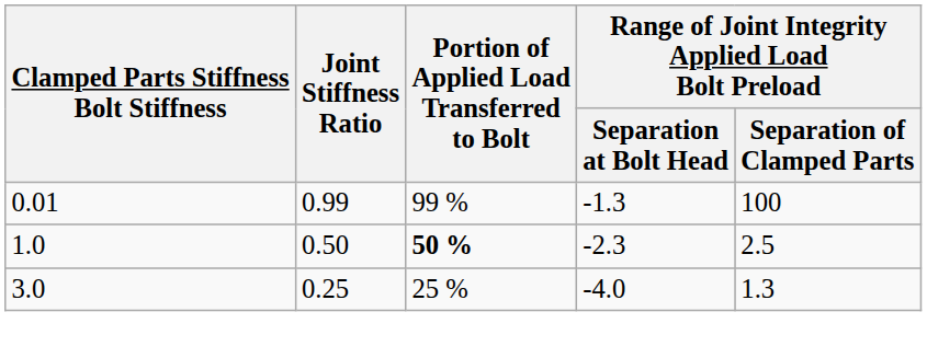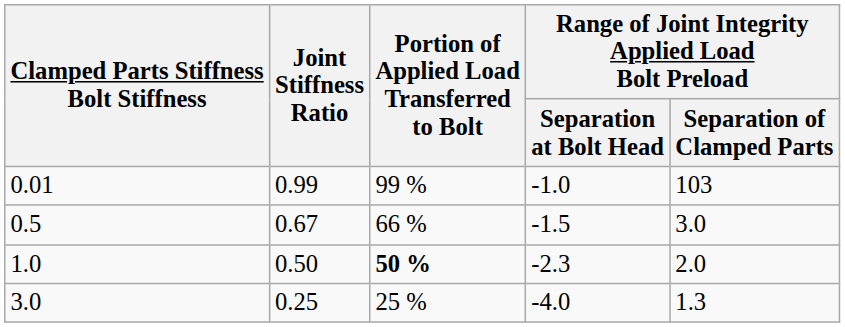 <table class="wikitable defaultcenter" style="white-space:nowrap;">
 <tr>
 <th rowspan="2"><u>Clamped Parts Stiffness</u><br>Bolt Stiffness<br></th>
 <th rowspan="2">Joint<br>Stiffness<br>Ratio<br></th>
 <th rowspan="2">Portion of <br> Applied Load <br> Transferred <br>to Bolt<br></th>
 <th colspan="2">Range of Joint Integrity<br><u>Applied Load</u><br>Bolt Preload</th>
 </tr>
 <tr>
 <th>Separation<br>at Bolt Head<br></th>
 <th>Separation of<br>Clamped Parts<br></th>
 </tr>
 <tr>
 <td>0.01</td>
 <td>0.99</td>
 <td>99 %</td>
-<td>-1.3</td>
-<td>100</td>
+<td>-1.0</td>
+<td>103</td>
+</tr>
+<tr>
+<td>0.5</td>
+<td>0.67</td>
+<td>66 %</td>
+<td>-1.5</td>
+<td>3.0</td>
 </tr>
 <tr>
 <td>1.0</td>
 <td>0.50</td>
 <td><strong>50 %</strong></td>
 <td>-2.3</td>
-<td>2.5</td>
+<td>2.0</td>
 </tr>
 <tr>
 <td>3.0</td>
 <td>0.25</td>
 <td>25 %</td>
 <td>-4.0</td>
 <td>1.3</td>
 </tr>
 </table>
